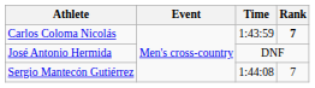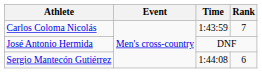 <table class="wikitable" style="font-size:90%">
 <tr>
 <th>Athlete</th>
 <th>Event</th>
 <th>Time</th>
 <th>Rank</th>
 </tr>
 <tr align=center>
 <td align=left><a href='#'>Carlos Coloma Nicolás</a></td>
 <td align=left rowspan=3><a href='#'>Men's cross-country</a></td>
 <td>1:43:59</td>
-<td><strong>7</strong></td>
+<td>7</td>
 </tr>
 <tr align=center>
 <td align=left><a href='#'>José Antonio Hermida</a></td>
 <td colspan=2>DNF</td>
 </tr>
 <tr align=center>
 <td align=left><a href='#'>Sergio Mantecón Gutiérrez</a></td>
 <td>1:44:08</td>
-<td>7</td>
+<td>6</td>
 </tr>
 </table>
